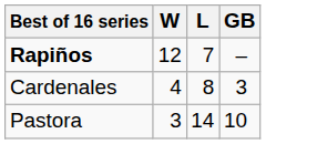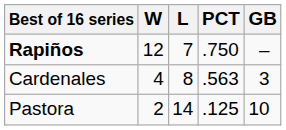 <table class="wikitable">
 <tr>
 <th><small>Best of 16 series</small></th>
 <th>W</th>
 <th>L</th>
+<th>PCT</th>
 <th>GB</th>
 </tr>
 <tr>
 <td><strong>Rapiños</strong></td>
 <td>12</td>
 <td>  7</td>
+<td>.750</td>
 <td>  –</td>
 </tr>
 <tr>
 <td>Cardenales</td>
 <td>  4</td>
 <td>  8</td>
+<td>.563</td>
 <td>  3</td>
 </tr>
 <tr>
 <td>Pastora</td>
-<td>  3</td>
+<td>  2</td>
 <td>14</td>
+<td>.125</td>
 <td>10</td>
 </tr>
 </table>
